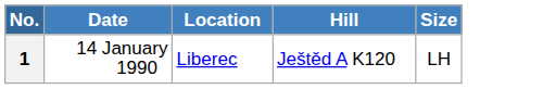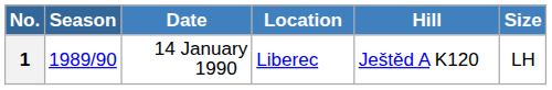 <table class="wikitable sortable" style="font-size:86%; line-height:15px; text-align:left; border:grey solid 1px; border-collapse:collapse; background:#ffffff;">
 <tr style="background:#efefef;">
 <th style="background-color:#369; color:white; width:10px;">No.</th>
+<th style="background-color:#369; color:white;  width:30px;">Season</th>
 <th style="background-color:#4180be; color:white; width:89px;">Date</th>
 <th style="background-color:#4180be; color:white; width:68px;">Location</th>
 <th style="background-color:#4180be; color:white; width:100px;">Hill</th>
 <th style="background-color:#4180be; color:white; width:25px;">Size</th>
 </tr>
 <tr>
 <th scope=row style="text-align:center;">1</th>
+<td align=center><a href='#'>1989/90</a></td>
 <td align=right>14 January 1990  </td>
 <td> <a href='#'>Liberec</a></td>
 <td><a href='#'>Ještěd A</a> K120</td>
 <td align=center>LH</td>
 </tr>
 </table>
